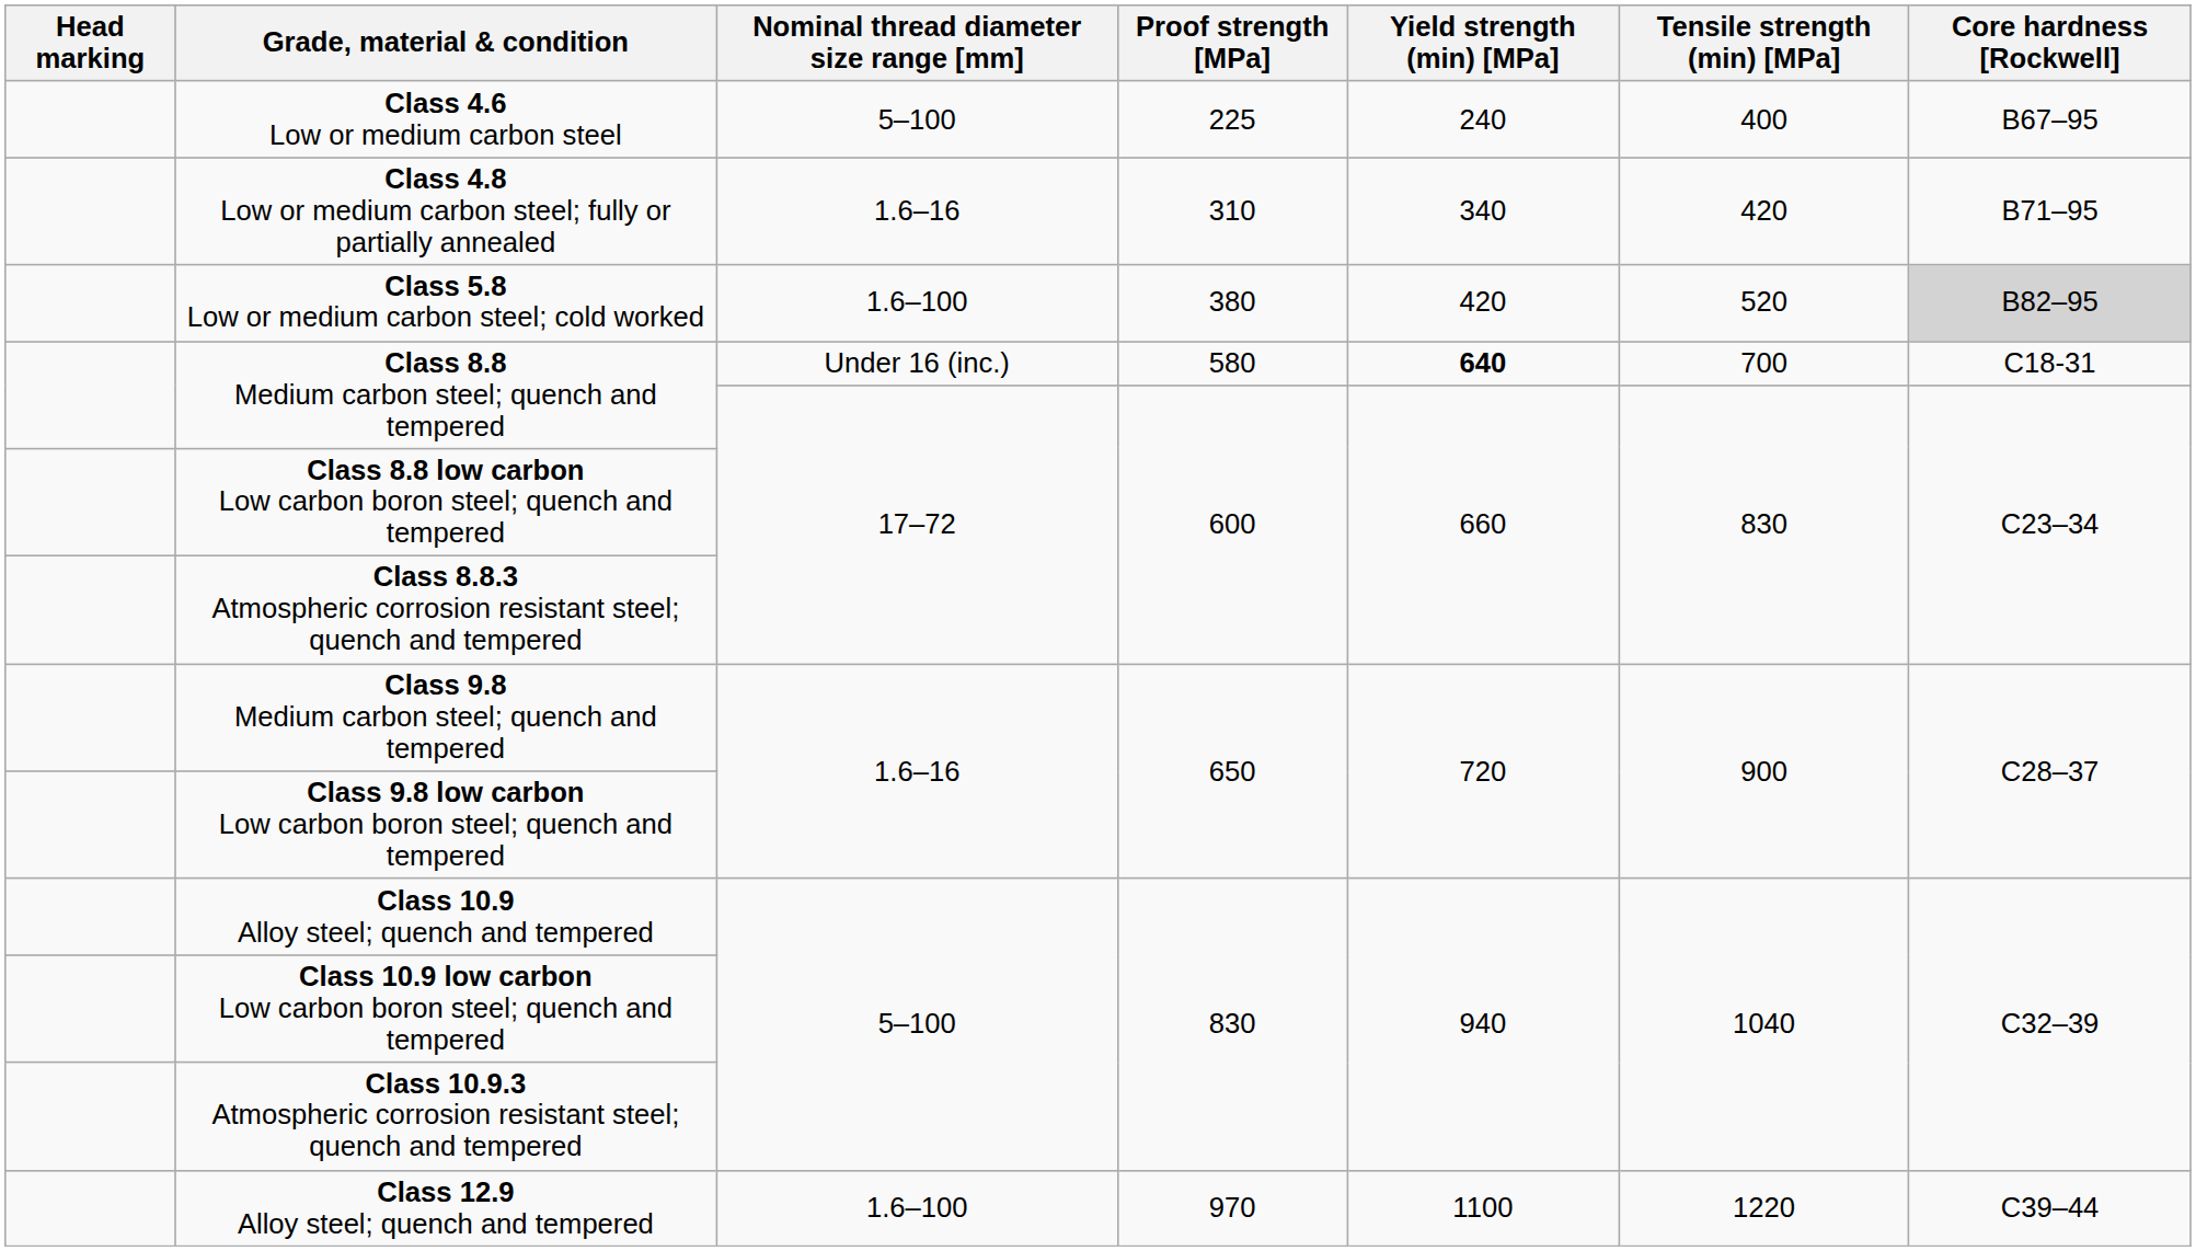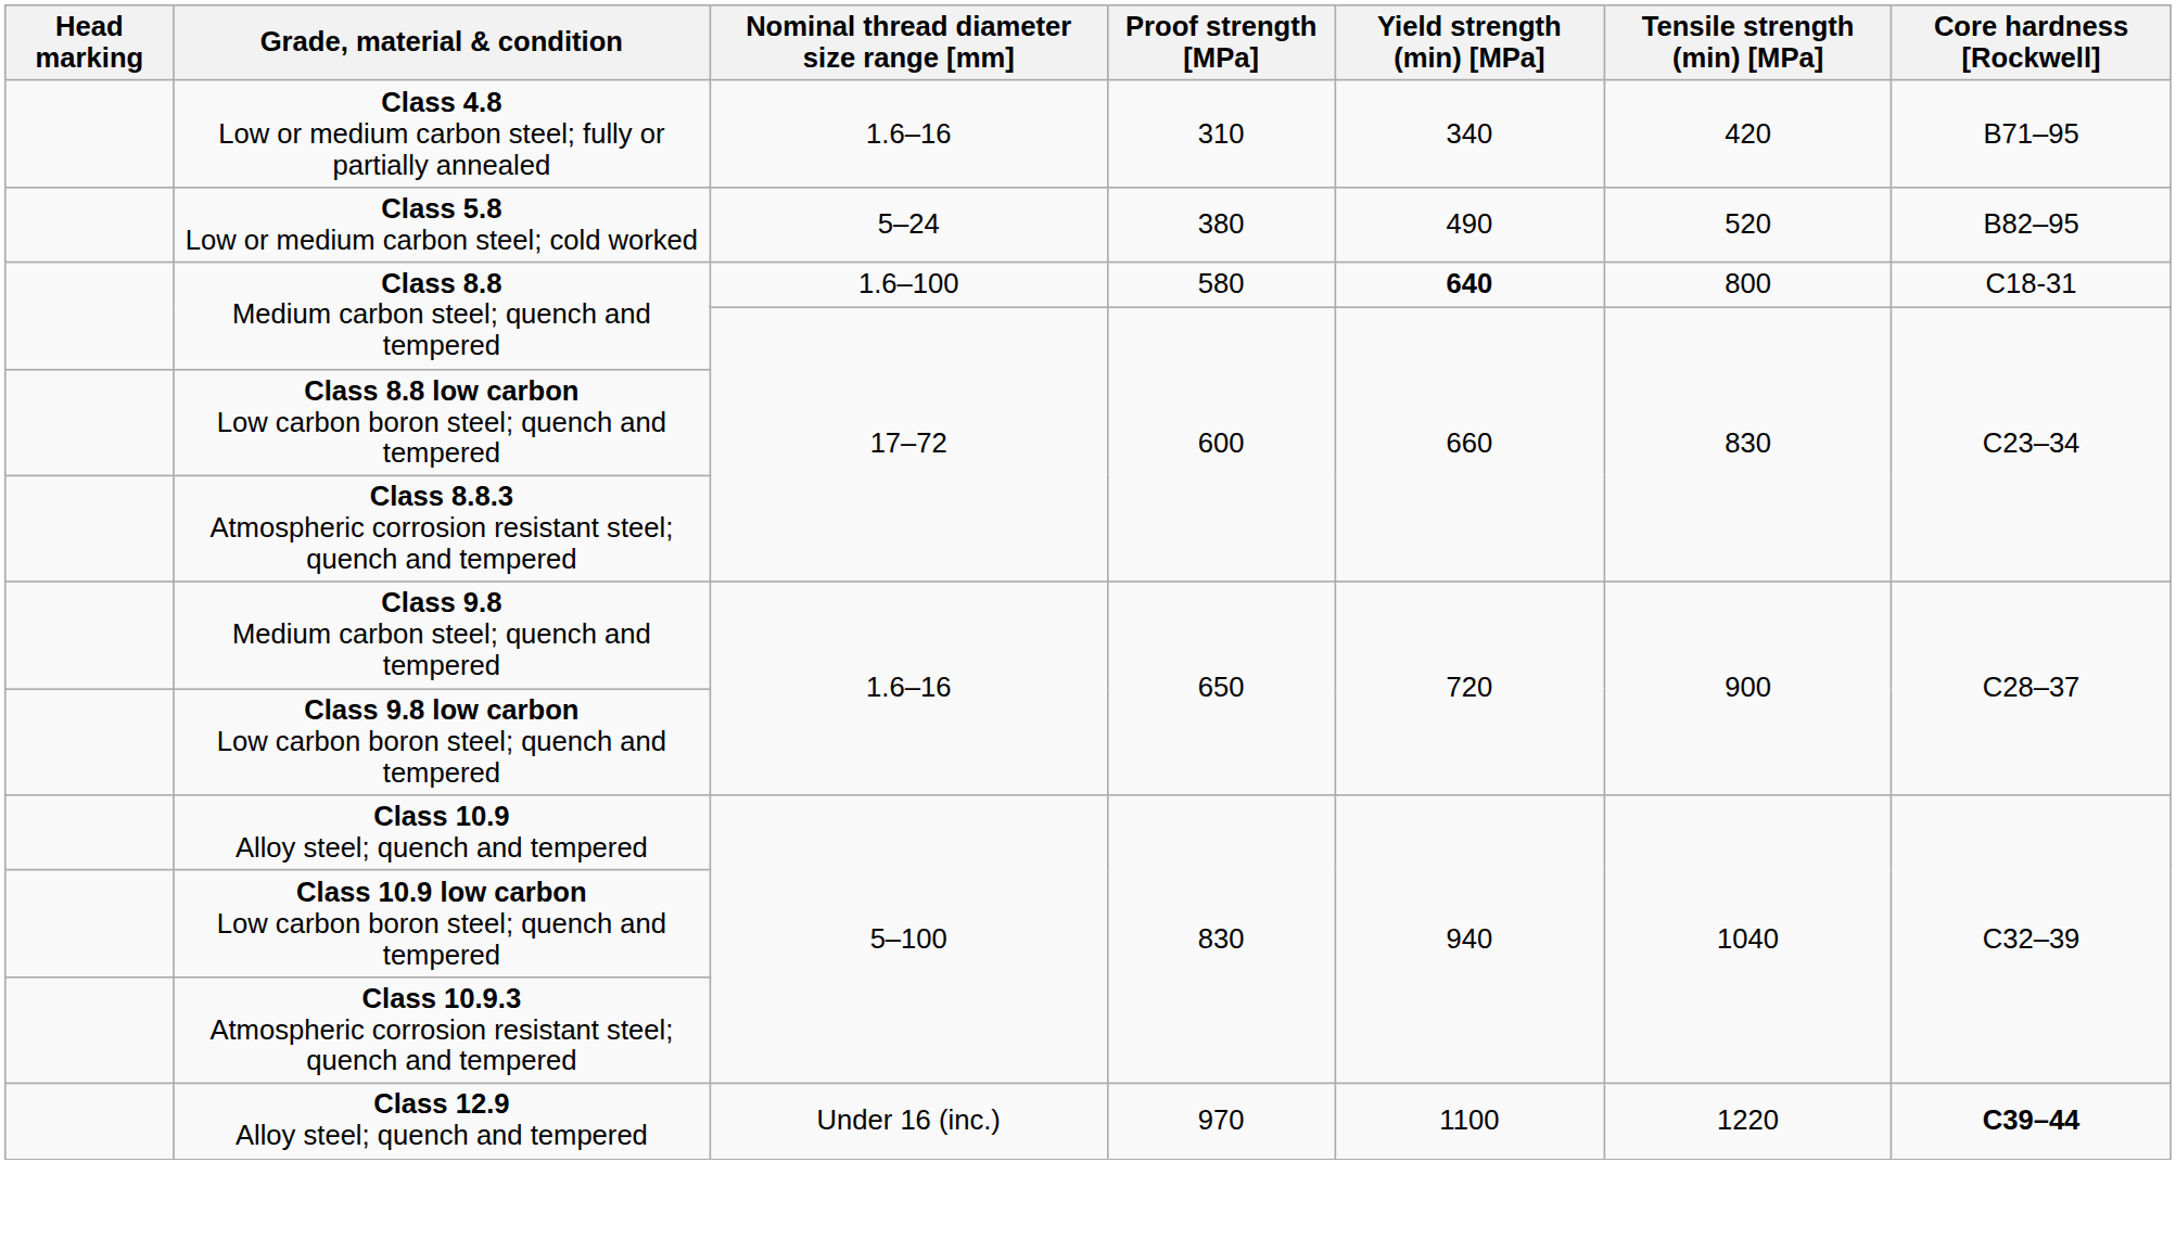 <table class="wikitable" border="1" style="text-align:center">
 <tr>
 <th>Head marking</th>
 <th>Grade, material & condition</th>
 <th>Nominal thread diameter size range [mm]</th>
 <th>Proof strength [MPa]</th>
 <th>Yield strength (min) [MPa]</th>
 <th>Tensile strength (min) [MPa]</th>
 <th>Core hardness [Rockwell]</th>
-</tr>
-<tr>
-<td></td>
-<td><strong>Class 4.6</strong><br>Low or medium carbon steel</td>
-<td>5–100</td>
-<td>225</td>
-<td>240</td>
-<td>400</td>
-<td>B67–95</td>
 </tr>
 <tr>
 <td></td>
 <td><strong>Class 4.8</strong><br>Low or medium carbon steel; fully or partially annealed</td>
 <td>1.6–16</td>
 <td>310</td>
 <td>340</td>
 <td>420</td>
 <td>B71–95</td>
 </tr>
 <tr>
 <td></td>
 <td><strong>Class 5.8</strong><br>Low or medium carbon steel; cold worked</td>
-<td>1.6–100</td>
+<td>5–24</td>
 <td>380</td>
-<td>420</td>
+<td>490</td>
 <td>520</td>
-<td style="background: lightgrey;">B82–95</td>
+<td>B82–95</td>
 </tr>
 <tr>
 <td rowspan=2></td>
 <td rowspan=2><strong>Class 8.8</strong><br>Medium carbon steel; quench and tempered</td>
-<td>Under 16 (inc.)</td>
+<td>1.6–100</td>
 <td>580</td>
 <td><strong>640</strong></td>
-<td>700</td>
+<td>800</td>
 <td>C18-31</td>
 </tr>
 <tr>
 <td rowspan=3>17–72</td>
 <td rowspan=3>600</td>
 <td rowspan=3>660</td>
 <td rowspan=3>830</td>
 <td rowspan=3>C23–34</td>
 </tr>
 <tr>
 <td></td>
 <td><strong>Class 8.8 low carbon</strong><br>Low carbon boron steel; quench and tempered</td>
 </tr>
 <tr>
 <td></td>
 <td><strong>Class 8.8.3</strong><br>Atmospheric corrosion resistant steel; quench and tempered</td>
 </tr>
 <tr>
 <td></td>
 <td><strong>Class 9.8</strong><br>Medium carbon steel; quench and tempered</td>
 <td rowspan=2>1.6–16</td>
 <td rowspan=2>650</td>
 <td rowspan=2>720</td>
 <td rowspan=2>900</td>
 <td rowspan=2>C28–37</td>
 </tr>
 <tr>
 <td></td>
 <td><strong>Class 9.8 low carbon</strong><br>Low carbon boron steel; quench and tempered</td>
 </tr>
 <tr>
 <td></td>
 <td><strong>Class 10.9</strong><br>Alloy steel; quench and tempered</td>
 <td rowspan=3>5–100</td>
 <td rowspan=3>830</td>
 <td rowspan=3>940</td>
 <td rowspan=3>1040</td>
 <td rowspan=3>C32–39</td>
 </tr>
 <tr>
 <td></td>
 <td><strong>Class 10.9 low carbon</strong><br>Low carbon boron steel; quench and tempered</td>
 </tr>
 <tr>
 <td></td>
 <td><strong>Class 10.9.3</strong><br>Atmospheric corrosion resistant steel; quench and tempered</td>
 </tr>
 <tr>
 <td></td>
 <td><strong>Class 12.9</strong><br>Alloy steel; quench and tempered</td>
-<td>1.6–100</td>
+<td>Under 16 (inc.)</td>
 <td>970</td>
 <td>1100</td>
 <td>1220</td>
-<td>C39–44</td>
+<td><strong>C39–44</strong></td>
 </tr>
 </table>
